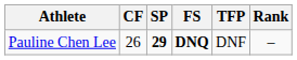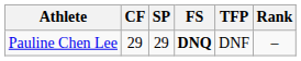 <table class="wikitable" border="1" style="font-size:90%">
 <tr>
 <th>Athlete</th>
 <th>CF</th>
 <th>SP</th>
 <th>FS</th>
 <th>TFP</th>
 <th>Rank</th>
 </tr>
 <tr align=center>
 <td align=left><a href='#'>Pauline Chen Lee</a></td>
-<td>26</td>
-<td><strong>29</strong></td>
+<td>29</td>
+<td>29</td>
 <td><strong>DNQ</strong></td>
 <td>DNF</td>
 <td>–</td>
 </tr>
 </table>
